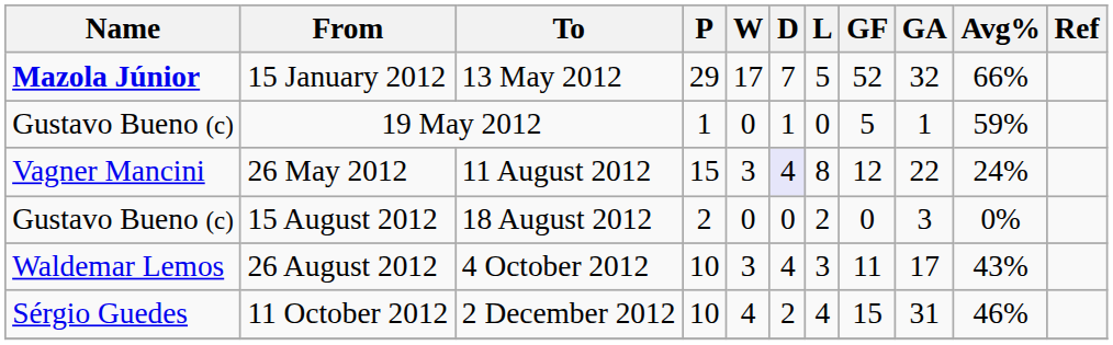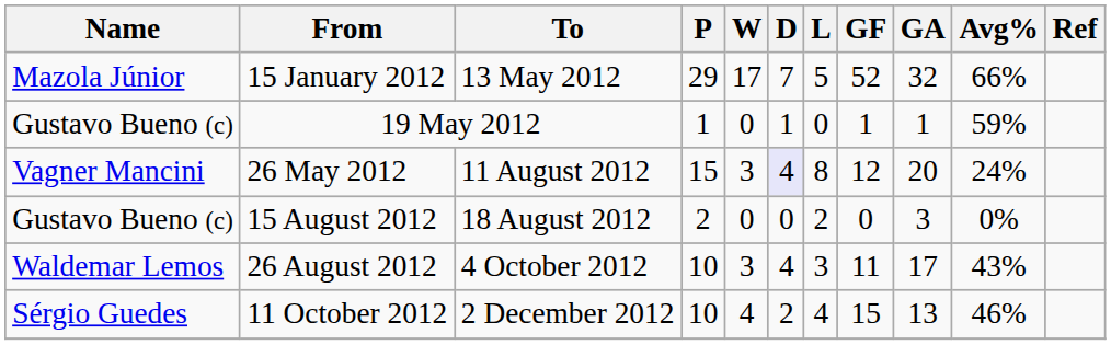 <table class="wikitable sortable">
 <tr>
 <th>Name</th>
 <th>From</th>
 <th class="unsortable">To</th>
 <th>P</th>
 <th>W</th>
 <th>D</th>
 <th>L</th>
 <th>GF</th>
 <th>GA</th>
 <th>Avg%</th>
 <th>Ref</th>
 </tr>
 <tr>
-<td align=left><strong> <a href='#'>Mazola Júnior</a></strong></td>
+<td align=left> <a href='#'>Mazola Júnior</a></td>
 <td align=left>15 January 2012</td>
 <td align=left>13 May 2012</td>
 <td align=center>29</td>
 <td align=center>17</td>
 <td align=center>7</td>
 <td align=center>5</td>
 <td align=center>52</td>
 <td align=center>32</td>
 <td align=center>66%</td>
 <td align=center></td>
 </tr>
 <tr>
 <td align=left> Gustavo Bueno <small>(c)</small></td>
 <td colspan="2" align=center>19 May 2012</td>
 <td align=center>1</td>
 <td align=center>0</td>
 <td align=center>1</td>
 <td align=center>0</td>
-<td align=center>5</td>
+<td align=center>1</td>
 <td align=center>1</td>
 <td align=center>59%</td>
 <td align=center></td>
 </tr>
 <tr>
 <td align=left> <a href='#'>Vagner Mancini</a></td>
 <td align=left>26 May 2012</td>
 <td align=left>11 August 2012</td>
 <td align=center>15</td>
 <td align=center>3</td>
 <td align=center style="background: lavender;">4</td>
 <td align=center>8</td>
 <td align=center>12</td>
-<td align=center>22</td>
+<td align=center>20</td>
 <td align=center>24%</td>
 <td align=center></td>
 </tr>
 <tr>
 <td align=left>  Gustavo Bueno <small>(c)</small></td>
 <td align=left>15 August 2012</td>
 <td align=left>18 August 2012</td>
 <td align=center>2</td>
 <td align=center>0</td>
 <td align=center>0</td>
 <td align=center>2</td>
 <td align=center>0</td>
 <td align=center>3</td>
 <td align=center>0%</td>
 <td align=center></td>
 </tr>
 <tr>
 <td align=left> <a href='#'>Waldemar Lemos</a></td>
 <td align=left>26 August 2012</td>
 <td align=left>4 October 2012</td>
 <td align=center>10</td>
 <td align=center>3</td>
 <td align=center>4</td>
 <td align=center>3</td>
 <td align=center>11</td>
 <td align=center>17</td>
 <td align=center>43%</td>
 <td align=center></td>
 </tr>
 <tr>
 <td align=left> <a href='#'>Sérgio Guedes</a></td>
 <td align=left>11 October 2012</td>
 <td align=left>2 December 2012</td>
 <td align=center>10</td>
 <td align=center>4</td>
 <td align=center>2</td>
 <td align=center>4</td>
 <td align=center>15</td>
-<td align=center>31</td>
+<td align=center>13</td>
 <td align=center>46%</td>
 <td align=center></td>
 </tr>
 <tr>
 </tr>
 </table>
